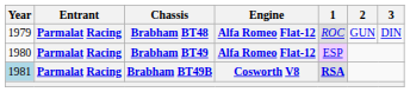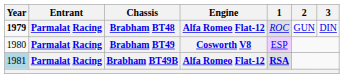 <table class="wikitable" style="text-align:center; font-size:85%">
 <tr>
 <th>Year</th>
 <th>Entrant</th>
 <th>Chassis</th>
 <th>Engine</th>
 <th>1</th>
 <th>2</th>
 <th>3</th>
 </tr>
 <tr>
-<td>1979</td>
+<td><strong>1979</strong></td>
 <th nowrap><a href='#'>Parmalat</a> <a href='#'>Racing</a></th>
 <th nowrap><a href='#'>Brabham</a> <a href='#'>BT48</a></th>
 <th nowrap><a href='#'>Alfa Romeo</a> <a href='#'>Flat-12</a></th>
 <td style="background:#DFDFDF;"><em><a href='#'>ROC</a></em><br></td>
 <td><a href='#'>GUN</a></td>
 <td><a href='#'>DIN</a></td>
 </tr>
 <tr>
 <td>1980</td>
 <th nowrap><a href='#'>Parmalat</a> <a href='#'>Racing</a></th>
 <th nowrap><a href='#'>Brabham</a> <a href='#'>BT49</a></th>
-<th nowrap><a href='#'>Alfa Romeo</a> <a href='#'>Flat-12</a></th>
+<th nowrap><a href='#'>Cosworth</a> <a href='#'>V8</a></th>
 <td style="background:#EFCFFF;"><a href='#'>ESP</a><br></td>
 <td colspan=2></td>
 </tr>
 <tr>
 <td style="background: lightblue;">1981</td>
 <th nowrap><a href='#'>Parmalat</a> <a href='#'>Racing</a></th>
 <th nowrap><a href='#'>Brabham</a> <a href='#'>BT49B</a></th>
-<th nowrap><a href='#'>Cosworth</a> <a href='#'>V8</a></th>
+<th nowrap><a href='#'>Alfa Romeo</a> <a href='#'>Flat-12</a></th>
 <td style="background:#DFDFDF;"><strong><a href='#'>RSA</a></strong><br></td>
 <td colspan=2></td>
 </tr>
 <tr>
 <th colspan="7"></th>
 </tr>
 </table>
